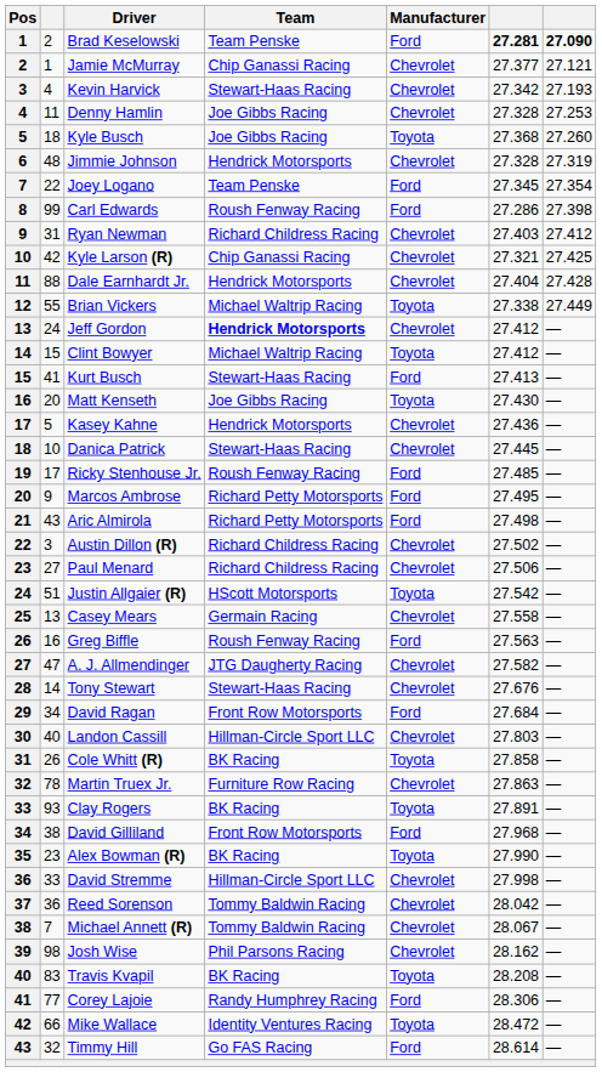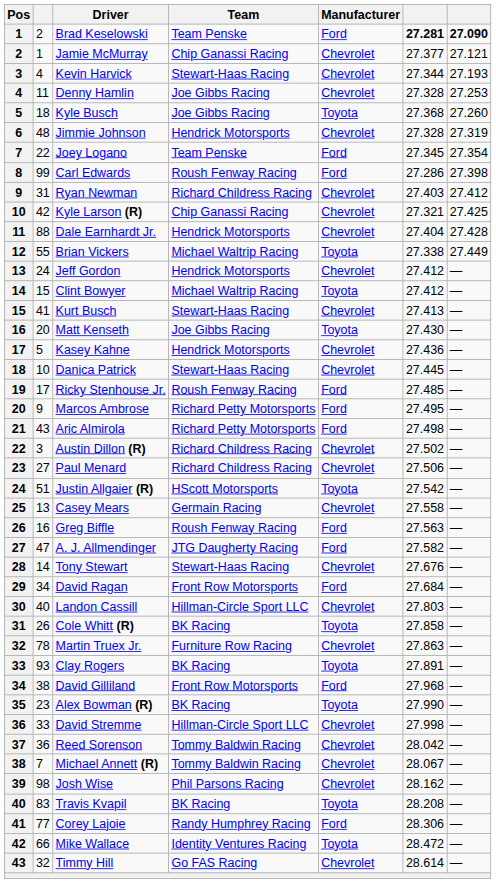 <table class="wikitable" style="font-size:95%">
 <tr>
 <th>Pos</th>
 <th></th>
 <th>Driver</th>
 <th>Team</th>
 <th>Manufacturer</th>
 <th></th>
 <th></th>
 </tr>
 <tr>
 <th>1</th>
 <td>2</td>
 <td><a href='#'>Brad Keselowski</a></td>
 <td><a href='#'>Team Penske</a></td>
 <td><a href='#'>Ford</a></td>
 <td><strong>27.281</strong></td>
 <td><strong>27.090</strong></td>
 </tr>
 <tr>
 <th>2</th>
 <td>1</td>
 <td><a href='#'>Jamie McMurray</a></td>
 <td><a href='#'>Chip Ganassi Racing</a></td>
 <td><a href='#'>Chevrolet</a></td>
 <td>27.377</td>
 <td>27.121</td>
 </tr>
 <tr>
 <th>3</th>
 <td>4</td>
 <td><a href='#'>Kevin Harvick</a></td>
 <td><a href='#'>Stewart-Haas Racing</a></td>
 <td><a href='#'>Chevrolet</a></td>
-<td>27.342</td>
+<td>27.344</td>
 <td>27.193</td>
 </tr>
 <tr>
 <th>4</th>
 <td>11</td>
 <td><a href='#'>Denny Hamlin</a></td>
 <td><a href='#'>Joe Gibbs Racing</a></td>
 <td><a href='#'>Chevrolet</a></td>
 <td>27.328</td>
 <td>27.253</td>
 </tr>
 <tr>
 <th>5</th>
 <td>18</td>
 <td><a href='#'>Kyle Busch</a></td>
 <td><a href='#'>Joe Gibbs Racing</a></td>
 <td><a href='#'>Toyota</a></td>
 <td>27.368</td>
 <td>27.260</td>
 </tr>
 <tr>
 <th>6</th>
 <td>48</td>
 <td><a href='#'>Jimmie Johnson</a></td>
 <td><a href='#'>Hendrick Motorsports</a></td>
 <td><a href='#'>Chevrolet</a></td>
 <td>27.328</td>
 <td>27.319</td>
 </tr>
 <tr>
 <th>7</th>
 <td>22</td>
 <td><a href='#'>Joey Logano</a></td>
 <td><a href='#'>Team Penske</a></td>
 <td><a href='#'>Ford</a></td>
 <td>27.345</td>
 <td>27.354</td>
 </tr>
 <tr>
 <th>8</th>
 <td>99</td>
 <td><a href='#'>Carl Edwards</a></td>
 <td><a href='#'>Roush Fenway Racing</a></td>
 <td><a href='#'>Ford</a></td>
 <td>27.286</td>
 <td>27.398</td>
 </tr>
 <tr>
 <th>9</th>
 <td>31</td>
 <td><a href='#'>Ryan Newman</a></td>
 <td><a href='#'>Richard Childress Racing</a></td>
 <td><a href='#'>Chevrolet</a></td>
 <td>27.403</td>
 <td>27.412</td>
 </tr>
 <tr>
 <th>10</th>
 <td>42</td>
 <td><a href='#'>Kyle Larson</a> <strong>(R)</strong></td>
 <td><a href='#'>Chip Ganassi Racing</a></td>
 <td><a href='#'>Chevrolet</a></td>
 <td>27.321</td>
 <td>27.425</td>
 </tr>
 <tr>
 <th>11</th>
 <td>88</td>
 <td><a href='#'>Dale Earnhardt Jr.</a></td>
 <td><a href='#'>Hendrick Motorsports</a></td>
 <td><a href='#'>Chevrolet</a></td>
 <td>27.404</td>
 <td>27.428</td>
 </tr>
 <tr>
 <th>12</th>
 <td>55</td>
 <td><a href='#'>Brian Vickers</a></td>
 <td><a href='#'>Michael Waltrip Racing</a></td>
 <td><a href='#'>Toyota</a></td>
 <td>27.338</td>
 <td>27.449</td>
 </tr>
 <tr>
 <th>13</th>
 <td>24</td>
 <td><a href='#'>Jeff Gordon</a></td>
-<td><strong><a href='#'>Hendrick Motorsports</a></strong></td>
+<td><a href='#'>Hendrick Motorsports</a></td>
 <td><a href='#'>Chevrolet</a></td>
 <td>27.412</td>
 <td>—</td>
 </tr>
 <tr>
 <th>14</th>
 <td>15</td>
 <td><a href='#'>Clint Bowyer</a></td>
 <td><a href='#'>Michael Waltrip Racing</a></td>
 <td><a href='#'>Toyota</a></td>
 <td>27.412</td>
 <td>—</td>
 </tr>
 <tr>
 <th>15</th>
 <td>41</td>
 <td><a href='#'>Kurt Busch</a></td>
 <td><a href='#'>Stewart-Haas Racing</a></td>
-<td><a href='#'>Ford</a></td>
+<td><a href='#'>Chevrolet</a></td>
 <td>27.413</td>
 <td>—</td>
 </tr>
 <tr>
 <th>16</th>
 <td>20</td>
 <td><a href='#'>Matt Kenseth</a></td>
 <td><a href='#'>Joe Gibbs Racing</a></td>
 <td><a href='#'>Toyota</a></td>
 <td>27.430</td>
 <td>—</td>
 </tr>
 <tr>
 <th>17</th>
 <td>5</td>
 <td><a href='#'>Kasey Kahne</a></td>
 <td><a href='#'>Hendrick Motorsports</a></td>
 <td><a href='#'>Chevrolet</a></td>
 <td>27.436</td>
 <td>—</td>
 </tr>
 <tr>
 <th>18</th>
 <td>10</td>
 <td><a href='#'>Danica Patrick</a></td>
 <td><a href='#'>Stewart-Haas Racing</a></td>
 <td><a href='#'>Chevrolet</a></td>
 <td>27.445</td>
 <td>—</td>
 </tr>
 <tr>
 <th>19</th>
 <td>17</td>
 <td><a href='#'>Ricky Stenhouse Jr.</a></td>
 <td><a href='#'>Roush Fenway Racing</a></td>
 <td><a href='#'>Ford</a></td>
 <td>27.485</td>
 <td>—</td>
 </tr>
 <tr>
 <th>20</th>
 <td>9</td>
 <td><a href='#'>Marcos Ambrose</a></td>
 <td><a href='#'>Richard Petty Motorsports</a></td>
 <td><a href='#'>Ford</a></td>
 <td>27.495</td>
 <td>—</td>
 </tr>
 <tr>
 <th>21</th>
 <td>43</td>
 <td><a href='#'>Aric Almirola</a></td>
 <td><a href='#'>Richard Petty Motorsports</a></td>
 <td><a href='#'>Ford</a></td>
 <td>27.498</td>
 <td>—</td>
 </tr>
 <tr>
 <th>22</th>
 <td>3</td>
 <td><a href='#'>Austin Dillon</a> <strong>(R)</strong></td>
 <td><a href='#'>Richard Childress Racing</a></td>
 <td><a href='#'>Chevrolet</a></td>
 <td>27.502</td>
 <td>—</td>
 </tr>
 <tr>
 <th>23</th>
 <td>27</td>
 <td><a href='#'>Paul Menard</a></td>
 <td><a href='#'>Richard Childress Racing</a></td>
 <td><a href='#'>Chevrolet</a></td>
 <td>27.506</td>
 <td>—</td>
 </tr>
 <tr>
 <th>24</th>
 <td>51</td>
 <td><a href='#'>Justin Allgaier</a> <strong>(R)</strong></td>
 <td><a href='#'>HScott Motorsports</a></td>
 <td><a href='#'>Toyota</a></td>
 <td>27.542</td>
 <td>—</td>
 </tr>
 <tr>
 <th>25</th>
 <td>13</td>
 <td><a href='#'>Casey Mears</a></td>
 <td><a href='#'>Germain Racing</a></td>
 <td><a href='#'>Chevrolet</a></td>
 <td>27.558</td>
 <td>—</td>
 </tr>
 <tr>
 <th>26</th>
 <td>16</td>
 <td><a href='#'>Greg Biffle</a></td>
 <td><a href='#'>Roush Fenway Racing</a></td>
 <td><a href='#'>Ford</a></td>
 <td>27.563</td>
 <td>—</td>
 </tr>
 <tr>
 <th>27</th>
 <td>47</td>
 <td><a href='#'>A. J. Allmendinger</a></td>
 <td><a href='#'>JTG Daugherty Racing</a></td>
-<td><a href='#'>Chevrolet</a></td>
+<td><a href='#'>Ford</a></td>
 <td>27.582</td>
 <td>—</td>
 </tr>
 <tr>
 <th>28</th>
 <td>14</td>
 <td><a href='#'>Tony Stewart</a></td>
 <td><a href='#'>Stewart-Haas Racing</a></td>
 <td><a href='#'>Chevrolet</a></td>
 <td>27.676</td>
 <td>—</td>
 </tr>
 <tr>
 <th>29</th>
 <td>34</td>
 <td><a href='#'>David Ragan</a></td>
 <td><a href='#'>Front Row Motorsports</a></td>
 <td><a href='#'>Ford</a></td>
 <td>27.684</td>
 <td>—</td>
 </tr>
 <tr>
 <th>30</th>
 <td>40</td>
 <td><a href='#'>Landon Cassill</a></td>
 <td><a href='#'>Hillman-Circle Sport LLC</a></td>
 <td><a href='#'>Chevrolet</a></td>
 <td>27.803</td>
 <td>—</td>
 </tr>
 <tr>
 <th>31</th>
 <td>26</td>
 <td><a href='#'>Cole Whitt</a> <strong>(R)</strong></td>
 <td><a href='#'>BK Racing</a></td>
 <td><a href='#'>Toyota</a></td>
 <td>27.858</td>
 <td>—</td>
 </tr>
 <tr>
 <th>32</th>
 <td>78</td>
 <td><a href='#'>Martin Truex Jr.</a></td>
 <td><a href='#'>Furniture Row Racing</a></td>
 <td><a href='#'>Chevrolet</a></td>
 <td>27.863</td>
 <td>—</td>
 </tr>
 <tr>
 <th>33</th>
 <td>93</td>
 <td><a href='#'>Clay Rogers</a></td>
 <td><a href='#'>BK Racing</a></td>
 <td><a href='#'>Toyota</a></td>
 <td>27.891</td>
 <td>—</td>
 </tr>
 <tr>
 <th>34</th>
 <td>38</td>
 <td><a href='#'>David Gilliland</a></td>
 <td><a href='#'>Front Row Motorsports</a></td>
 <td><a href='#'>Ford</a></td>
 <td>27.968</td>
 <td>—</td>
 </tr>
 <tr>
 <th>35</th>
 <td>23</td>
 <td><a href='#'>Alex Bowman</a> <strong>(R)</strong></td>
 <td><a href='#'>BK Racing</a></td>
 <td><a href='#'>Toyota</a></td>
 <td>27.990</td>
 <td>—</td>
 </tr>
 <tr>
 <th>36</th>
 <td>33</td>
 <td><a href='#'>David Stremme</a></td>
 <td><a href='#'>Hillman-Circle Sport LLC</a></td>
 <td><a href='#'>Chevrolet</a></td>
 <td>27.998</td>
 <td>—</td>
 </tr>
 <tr>
 <th>37</th>
 <td>36</td>
 <td><a href='#'>Reed Sorenson</a></td>
 <td><a href='#'>Tommy Baldwin Racing</a></td>
 <td><a href='#'>Chevrolet</a></td>
 <td>28.042</td>
 <td>—</td>
 </tr>
 <tr>
 <th>38</th>
 <td>7</td>
 <td><a href='#'>Michael Annett</a> <strong>(R)</strong></td>
 <td><a href='#'>Tommy Baldwin Racing</a></td>
 <td><a href='#'>Chevrolet</a></td>
 <td>28.067</td>
 <td>—</td>
 </tr>
 <tr>
 <th>39</th>
 <td>98</td>
 <td><a href='#'>Josh Wise</a></td>
 <td><a href='#'>Phil Parsons Racing</a></td>
 <td><a href='#'>Chevrolet</a></td>
 <td>28.162</td>
 <td>—</td>
 </tr>
 <tr>
 <th>40</th>
 <td>83</td>
 <td><a href='#'>Travis Kvapil</a></td>
 <td><a href='#'>BK Racing</a></td>
 <td><a href='#'>Toyota</a></td>
 <td>28.208</td>
 <td>—</td>
 </tr>
 <tr>
 <th>41</th>
 <td>77</td>
 <td><a href='#'>Corey Lajoie</a></td>
 <td><a href='#'>Randy Humphrey Racing</a></td>
 <td><a href='#'>Ford</a></td>
 <td>28.306</td>
 <td>—</td>
 </tr>
 <tr>
 <th>42</th>
 <td>66</td>
 <td><a href='#'>Mike Wallace</a></td>
 <td><a href='#'>Identity Ventures Racing</a></td>
 <td><a href='#'>Toyota</a></td>
 <td>28.472</td>
 <td>—</td>
 </tr>
 <tr>
 <th>43</th>
 <td>32</td>
 <td><a href='#'>Timmy Hill</a></td>
 <td><a href='#'>Go FAS Racing</a></td>
-<td><a href='#'>Ford</a></td>
+<td><a href='#'>Chevrolet</a></td>
 <td>28.614</td>
 <td>—</td>
 </tr>
 <tr>
 <th colspan="7"></th>
 </tr>
 </table>
